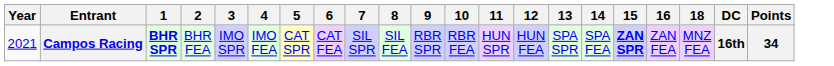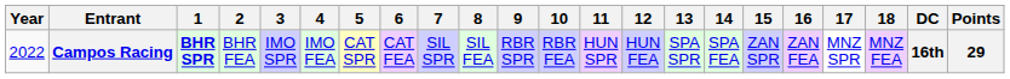 <table class="wikitable" style="text-align:center; font-size:85%">
 <tr>
 <th>Year</th>
 <th>Entrant</th>
 <th>1</th>
 <th>2</th>
 <th>3</th>
 <th>4</th>
 <th>5</th>
 <th>6</th>
 <th>7</th>
 <th>8</th>
 <th>9</th>
 <th>10</th>
 <th>11</th>
 <th>12</th>
 <th>13</th>
 <th>14</th>
 <th>15</th>
 <th>16</th>
+<th>17</th>
 <th>18</th>
 <th>DC</th>
 <th>Points</th>
 </tr>
 <tr>
-<td><a href='#'>2021</a></td>
+<td><a href='#'>2022</a></td>
 <th nowrap><a href='#'>Campos Racing</a></th>
 <td style="background:#DFFFDF;"><strong><a href='#'>BHR<br>SPR</a><br></strong></td>
 <td style="background:#DFFFDF;"><a href='#'>BHR<br>FEA</a><br></td>
 <td style="background:#CFCFFF;"><a href='#'>IMO<br>SPR</a><br></td>
 <td style="background:#DFFFDF;"><a href='#'>IMO<br>FEA</a><br></td>
 <td style="background:#FFFFBF;"><a href='#'>CAT<br>SPR</a><br></td>
 <td style="background:#EFCFFF;"><a href='#'>CAT<br>FEA</a><br></td>
 <td style="background:#CFCFFF;"><a href='#'>SIL<br>SPR</a><br></td>
 <td style="background:#DFFFDF;"><a href='#'>SIL<br>FEA</a><br></td>
 <td style="background:#CFCFFF;"><a href='#'>RBR<br>SPR</a><br></td>
 <td style="background:#CFCFFF;"><a href='#'>RBR<br>FEA</a><br></td>
 <td style="background:#EFCFFF;"><a href='#'>HUN<br>SPR</a><br></td>
 <td style="background:#CFCFFF;"><a href='#'>HUN<br>FEA</a><br></td>
 <td style="background:#DFFFDF;"><a href='#'>SPA<br>SPR</a><br></td>
 <td style="background:#DFFFDF;"><a href='#'>SPA<br>FEA</a><br></td>
-<td style="background:#CFCFFF;"><strong><a href='#'>ZAN<br>SPR</a><br></strong></td>
+<td style="background:#CFCFFF;"><a href='#'>ZAN<br>SPR</a><br></td>
 <td style="background:#EFCFFF;"><a href='#'>ZAN<br>FEA</a><br></td>
+<td style="background:#FFFFFF;"><a href='#'>MNZ<br>SPR</a><br></td>
 <td style="background:#EFCFFF;"><a href='#'>MNZ<br>FEA</a><br></td>
 <th>16th</th>
-<th>34</th>
+<th>29</th>
 </tr>
 </table>
